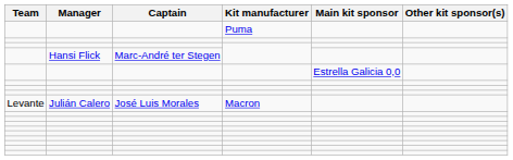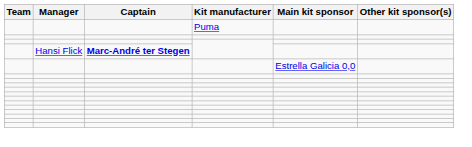 <table class="wikitable sortable" style="text-align: left;">
 <tr>
 <th>Team</th>
 <th>Manager</th>
 <th>Captain</th>
 <th>Kit manufacturer</th>
 <th>Main kit sponsor</th>
 <th>Other kit sponsor(s)</th>
 </tr>
 <tr>
 <td></td>
 <td></td>
 <td></td>
 <td {{nobreak><a href='#'>Puma</a></td>
 <td></td>
 <td></td>
 </tr>
 <tr>
 <td></td>
 <td></td>
 <td></td>
 <td></td>
 <td></td>
 <td></td>
 </tr>
 <tr>
 <td></td>
 <td></td>
 <td></td>
 <td rowspan="2"></td>
 <td></td>
 <td></td>
 </tr>
 <tr>
 <td></td>
 <td {{nobreak> <a href='#'>Hansi Flick</a></td>
-<td {{nobreak> <a href='#'>Marc-André ter Stegen</a></td>
+<td {{nobreak><strong> <a href='#'>Marc-André ter Stegen</a></strong></td>
 <td></td>
 <td></td>
 </tr>
 <tr>
 <td></td>
 <td></td>
 <td></td>
 <td></td>
 <td><a href='#'>Estrella Galicia 0,0</a></td>
 <td></td>
 </tr>
 <tr>
 <td></td>
 <td></td>
 <td></td>
 <td></td>
 <td></td>
 <td></td>
 </tr>
 <tr>
 <td></td>
 <td></td>
 <td></td>
 <td></td>
 <td></td>
 <td></td>
 </tr>
 <tr>
 <td></td>
 <td></td>
 <td></td>
 <td></td>
-<td></td>
-<td></td>
-</tr>
-<tr>
-<td>Levante</td>
-<td> <a href='#'>Julián Calero</a></td>
-<td> <a href='#'>José Luis Morales</a></td>
-<td><a href='#'>Macron</a></td>
 <td></td>
 <td></td>
 </tr>
 <tr>
 <td></td>
 <td></td>
 <td></td>
 <td></td>
 <td></td>
 <td></td>
 </tr>
 <tr>
 <td></td>
 <td></td>
 <td></td>
 <td></td>
 <td></td>
 <td></td>
 </tr>
 <tr>
 <td></td>
 <td></td>
 <td></td>
 <td></td>
 <td></td>
 <td></td>
 </tr>
 <tr>
 <td></td>
 <td></td>
 <td></td>
 <td></td>
 <td></td>
 <td></td>
 </tr>
 <tr>
 <td></td>
 <td></td>
 <td></td>
 <td></td>
 <td></td>
 <td></td>
 </tr>
 <tr>
 <td></td>
 <td></td>
 <td></td>
 <td></td>
 <td></td>
 <td></td>
 </tr>
 <tr>
 <td></td>
 <td></td>
 <td></td>
 <td></td>
 <td></td>
 <td></td>
 </tr>
 <tr>
 <td></td>
 <td></td>
 <td></td>
 <td></td>
 <td></td>
 <td></td>
 </tr>
 <tr>
 <td></td>
 <td></td>
 <td></td>
 <td></td>
 <td></td>
 <td></td>
 </tr>
 </table>
